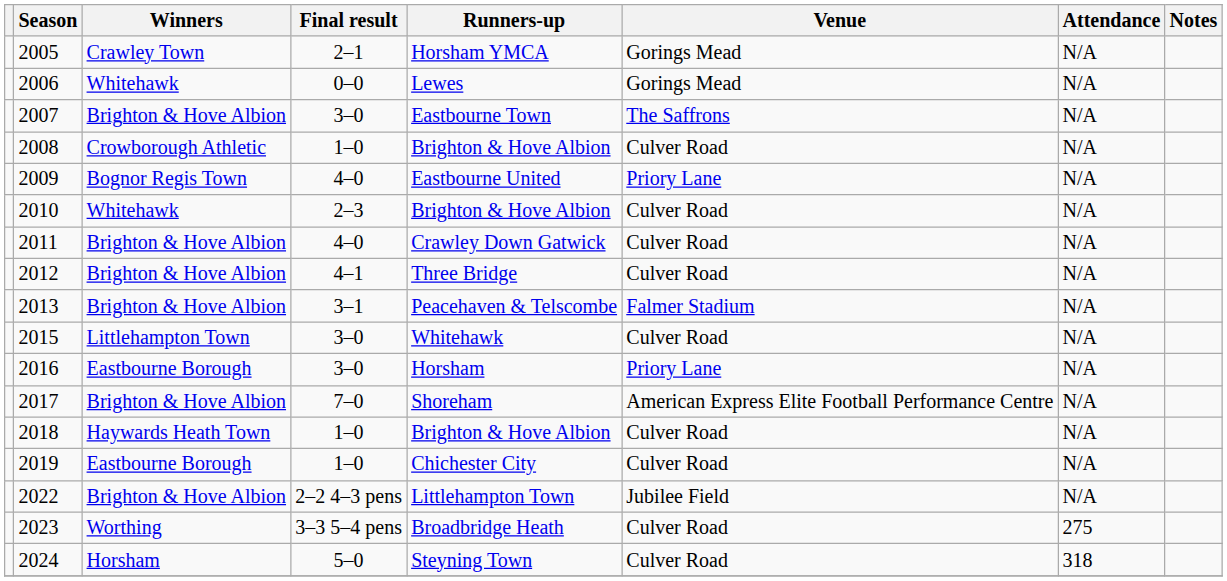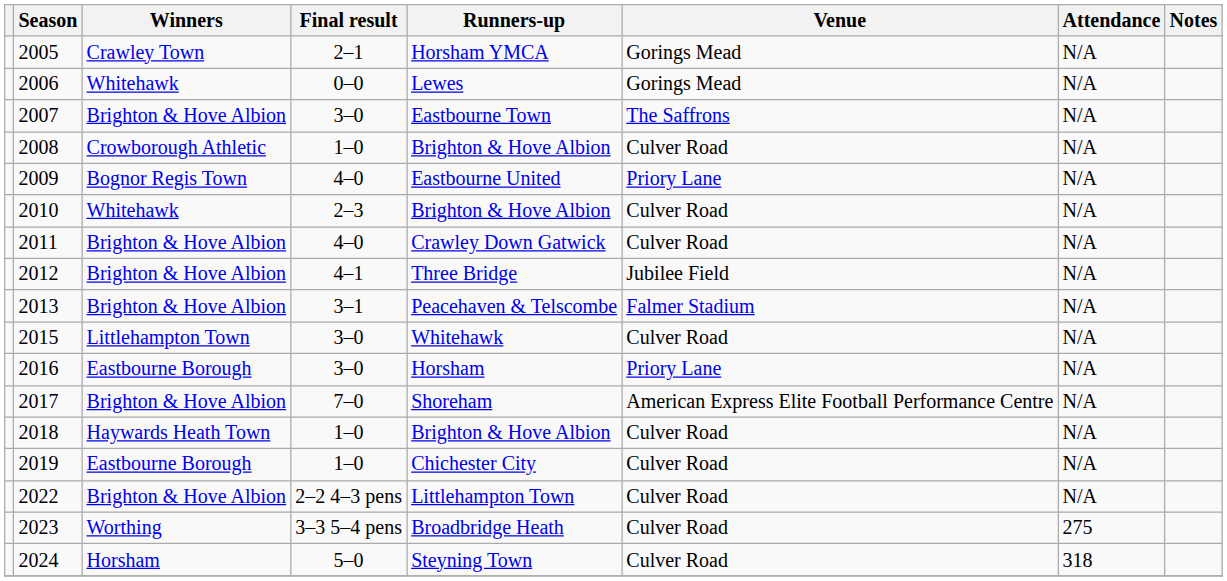 <table class=wikitable>
 <tr>
 <th></th>
 <th>Season</th>
 <th>Winners</th>
 <th>Final result</th>
 <th>Runners-up</th>
 <th>Venue</th>
 <th>Attendance</th>
 <th>Notes</th>
 </tr>
 <tr>
 <td align=center><strong> </strong></td>
 <td>2005</td>
 <td><a href='#'>Crawley Town</a></td>
 <td align=center>2–1</td>
 <td><a href='#'>Horsham YMCA</a></td>
 <td>Gorings Mead</td>
 <td>N/A</td>
 <td></td>
 </tr>
 <tr>
 <td align=center><strong> </strong></td>
 <td>2006</td>
 <td><a href='#'>Whitehawk</a></td>
 <td align=center>0–0</td>
 <td><a href='#'>Lewes</a></td>
 <td>Gorings Mead</td>
 <td>N/A</td>
 <td></td>
 </tr>
 <tr>
 <td align=center><strong> </strong></td>
 <td>2007</td>
 <td><a href='#'>Brighton & Hove Albion</a></td>
 <td align=center>3–0</td>
 <td><a href='#'>Eastbourne Town</a></td>
 <td><a href='#'>The Saffrons</a></td>
 <td>N/A</td>
 <td></td>
 </tr>
 <tr>
 <td align=center><strong> </strong></td>
 <td>2008</td>
 <td><a href='#'>Crowborough Athletic</a></td>
 <td align=center>1–0</td>
 <td><a href='#'>Brighton & Hove Albion</a></td>
 <td>Culver Road</td>
 <td>N/A</td>
 <td></td>
 </tr>
 <tr>
 <td align=center><strong> </strong></td>
 <td>2009</td>
 <td><a href='#'>Bognor Regis Town</a></td>
 <td align=center>4–0</td>
 <td><a href='#'>Eastbourne United</a></td>
 <td><a href='#'>Priory Lane</a></td>
 <td>N/A</td>
 <td></td>
 </tr>
 <tr>
 <td align=center><strong> </strong></td>
 <td>2010</td>
 <td><a href='#'>Whitehawk</a></td>
 <td align=center>2–3</td>
 <td><a href='#'>Brighton & Hove Albion</a></td>
 <td>Culver Road</td>
 <td>N/A</td>
 <td></td>
 </tr>
 <tr>
 <td align=center><strong> </strong></td>
 <td>2011</td>
 <td><a href='#'>Brighton & Hove Albion</a></td>
 <td align=center>4–0</td>
 <td><a href='#'>Crawley Down Gatwick</a></td>
 <td>Culver Road</td>
 <td>N/A</td>
 <td></td>
 </tr>
 <tr>
 <td align=center><strong> </strong></td>
 <td>2012</td>
 <td><a href='#'>Brighton & Hove Albion</a></td>
 <td align=center>4–1</td>
 <td><a href='#'>Three Bridge</a></td>
-<td>Culver Road</td>
+<td>Jubilee Field</td>
 <td>N/A</td>
 <td></td>
 </tr>
 <tr>
 <td align=center><strong> </strong></td>
 <td>2013</td>
 <td><a href='#'>Brighton & Hove Albion</a></td>
 <td align=center>3–1</td>
 <td><a href='#'>Peacehaven & Telscombe</a></td>
 <td><a href='#'>Falmer Stadium</a></td>
 <td>N/A</td>
 <td></td>
 </tr>
 <tr>
 <td align=center><strong> </strong></td>
 <td>2015</td>
 <td><a href='#'>Littlehampton Town</a></td>
 <td align=center>3–0</td>
 <td><a href='#'>Whitehawk</a></td>
 <td>Culver Road</td>
 <td>N/A</td>
 <td></td>
 </tr>
 <tr>
 <td align=center><strong> </strong></td>
 <td>2016</td>
 <td><a href='#'>Eastbourne Borough</a></td>
 <td align=center>3–0</td>
 <td><a href='#'>Horsham</a></td>
 <td><a href='#'>Priory Lane</a></td>
 <td>N/A</td>
 <td></td>
 </tr>
 <tr>
 <td align=center><strong> </strong></td>
 <td>2017</td>
 <td><a href='#'>Brighton & Hove Albion</a></td>
 <td align=center>7–0</td>
 <td><a href='#'>Shoreham</a></td>
 <td>American Express Elite Football Performance Centre</td>
 <td>N/A</td>
 <td></td>
 </tr>
 <tr>
 <td align=center><strong> </strong></td>
 <td>2018</td>
 <td><a href='#'>Haywards Heath Town</a></td>
 <td align=center>1–0</td>
 <td><a href='#'>Brighton & Hove Albion</a></td>
 <td>Culver Road</td>
 <td>N/A</td>
 <td></td>
 </tr>
 <tr>
 <td align=center><strong> </strong></td>
 <td>2019</td>
 <td><a href='#'>Eastbourne Borough</a></td>
 <td align=center>1–0</td>
 <td><a href='#'>Chichester City</a></td>
 <td>Culver Road</td>
 <td>N/A</td>
 <td></td>
 </tr>
 <tr>
 <td align=center><strong> </strong></td>
 <td>2022</td>
 <td><a href='#'>Brighton & Hove Albion</a></td>
 <td align=center>2–2 4–3 pens</td>
 <td><a href='#'>Littlehampton Town</a></td>
-<td>Jubilee Field</td>
+<td>Culver Road</td>
 <td>N/A</td>
 <td></td>
 </tr>
 <tr>
 <td align=center><strong> </strong></td>
 <td>2023</td>
 <td><a href='#'>Worthing</a></td>
 <td align=center>3–3 5–4 pens</td>
 <td><a href='#'>Broadbridge Heath</a></td>
 <td>Culver Road</td>
 <td>275</td>
 <td></td>
 </tr>
 <tr>
 <td align=center><strong> </strong></td>
 <td>2024</td>
 <td><a href='#'>Horsham</a></td>
 <td align=center>5–0</td>
 <td><a href='#'>Steyning Town</a></td>
 <td>Culver Road</td>
 <td>318</td>
 <td></td>
 </tr>
 <tr>
 </tr>
 </table>
